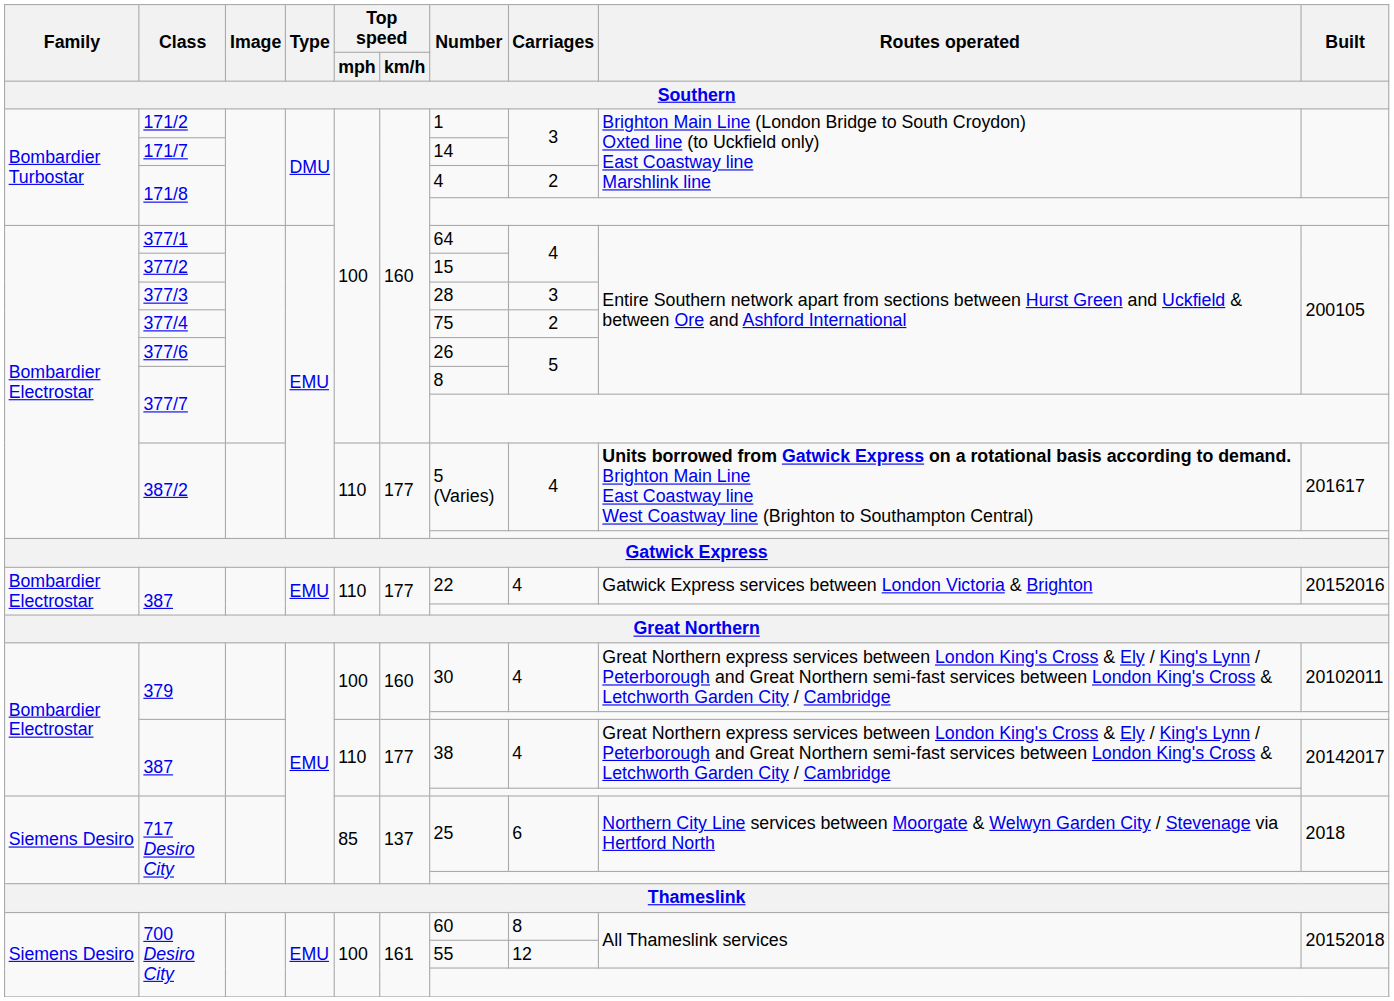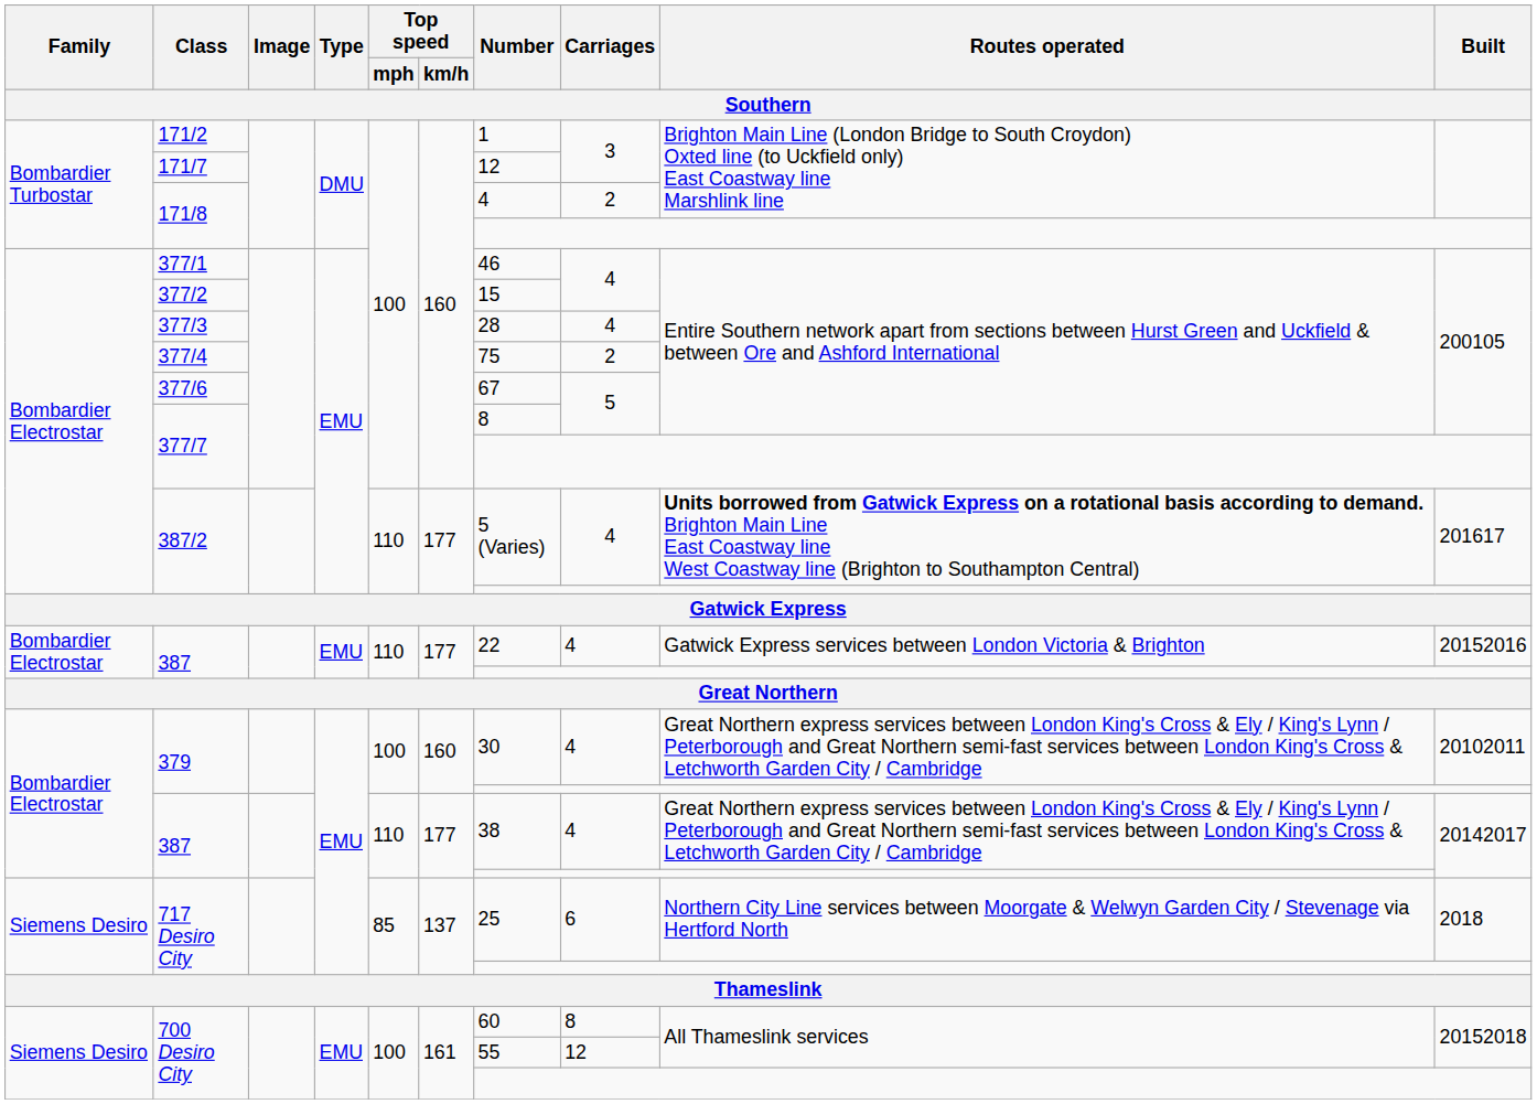 <table class="wikitable">
 <tr>
 <th rowspan="2">Family</th>
 <th rowspan="2">Class</th>
 <th rowspan="2">Image</th>
 <th rowspan="2">Type</th>
 <th colspan="2">Top speed</th>
 <th rowspan="2">Number</th>
 <th rowspan="2">Carriages</th>
 <th rowspan="2">Routes operated</th>
 <th rowspan="2">Built</th>
 </tr>
 <tr bgcolor=#f9f9f9>
 <th>mph</th>
 <th>km/h</th>
 </tr>
 <tr>
 <th colspan="10"><a href='#'>Southern</a></th>
 </tr>
 <tr>
 <td rowspan="4"><a href='#'>Bombardier Turbostar</a></td>
 <td><a href='#'>171/2</a></td>
 <td rowspan="4"><br></td>
 <td rowspan="4"><a href='#'>DMU</a></td>
 <td rowspan="11">100</td>
 <td rowspan="11">160</td>
 <td>1</td>
 <td rowspan="2" align="center">3</td>
 <td rowspan="3"><a href='#'>Brighton Main Line</a> (London Bridge to South Croydon)<br><a href='#'>Oxted line</a> (to Uckfield only)<br><a href='#'>East Coastway line</a><br><a href='#'>Marshlink line</a></td>
 <td rowspan="3"></td>
 </tr>
 <tr>
 <td><a href='#'>171/7</a></td>
-<td>14</td>
+<td>12</td>
 </tr>
 <tr>
 <td rowspan="2"><a href='#'>171/8</a></td>
 <td>4</td>
 <td align="center">2</td>
 </tr>
 <tr>
 <td colspan="4"><br></td>
 </tr>
 <tr>
 <td rowspan="9"><a href='#'>Bombardier Electrostar</a></td>
 <td rowspan="1"><a href='#'>377/1</a></td>
 <td rowspan="7"><br><br></td>
 <td rowspan="9"><a href='#'>EMU</a></td>
-<td>64</td>
+<td>46</td>
 <td rowspan="2" align="center">4</td>
 <td rowspan="6">Entire Southern network apart from sections between <a href='#'>Hurst Green</a> and <a href='#'>Uckfield</a> & between <a href='#'>Ore</a> and <a href='#'>Ashford International</a></td>
 <td rowspan="6">200105</td>
 </tr>
 <tr>
 <td rowspan="1"><a href='#'>377/2</a></td>
 <td>15</td>
 </tr>
 <tr>
 <td rowspan="1"><a href='#'>377/3</a></td>
 <td>28</td>
-<td align="center">3</td>
+<td align="center">4</td>
 </tr>
 <tr>
 <td rowspan="1"><a href='#'>377/4</a></td>
 <td>75</td>
 <td align="center">2</td>
 </tr>
 <tr>
 <td rowspan="1"><a href='#'>377/6</a></td>
-<td>26</td>
+<td>67</td>
 <td rowspan="2" align="center">5</td>
 </tr>
 <tr>
 <td rowspan="2"><a href='#'>377/7</a></td>
 <td>8</td>
 </tr>
 <tr>
 <td colspan="4"><br><br></td>
 </tr>
 <tr>
 <td rowspan="2"><a href='#'>387/2</a></td>
 <td rowspan="2"></td>
 <td rowspan="2">110</td>
 <td rowspan="2">177</td>
 <td>5 (Varies)</td>
 <td align="center">4</td>
 <td><strong>Units borrowed from <a href='#'>Gatwick Express</a> on a rotational basis according to demand.</strong><br><a href='#'>Brighton Main Line</a><br><a href='#'>East Coastway line</a><br><a href='#'>West Coastway line</a> (Brighton to Southampton Central)</td>
 <td>201617</td>
 </tr>
 <tr>
 <td colspan="4"></td>
 </tr>
 <tr>
 <th colspan="10"><a href='#'>Gatwick Express</a></th>
 </tr>
 <tr>
 <td rowspan="2"><a href='#'>Bombardier Electrostar</a></td>
 <td rowspan="2"><br><a href='#'>387</a></td>
 <td rowspan="2"></td>
 <td rowspan="2"><a href='#'>EMU</a></td>
 <td rowspan="2">110</td>
 <td rowspan="2">177</td>
 <td>22</td>
 <td>4</td>
 <td>Gatwick Express services between <a href='#'>London Victoria</a> & <a href='#'>Brighton</a></td>
 <td>20152016</td>
 </tr>
 <tr>
 <td colspan="4"></td>
 </tr>
 <tr>
 <th colspan="10"><a href='#'>Great Northern</a></th>
 </tr>
 <tr>
 <td rowspan="4"><a href='#'>Bombardier Electrostar</a></td>
 <td rowspan="2"><br><a href='#'>379</a></td>
 <td rowspan="2"></td>
 <td rowspan="6"><a href='#'>EMU</a></td>
 <td rowspan="2">100</td>
 <td rowspan="2">160</td>
 <td>30</td>
 <td>4</td>
 <td>Great Northern express services between <a href='#'>London King's Cross</a> & <a href='#'>Ely</a> / <a href='#'>King's Lynn</a> / <a href='#'>Peterborough</a> and Great Northern semi-fast services between <a href='#'>London King's Cross</a> & <a href='#'>Letchworth Garden City</a> / <a href='#'>Cambridge</a></td>
 <td>20102011</td>
 </tr>
 <tr>
 <td colspan="4"></td>
 </tr>
 <tr>
 <td rowspan="2"><br><a href='#'>387</a></td>
 <td rowspan="2"></td>
 <td rowspan="2">110</td>
 <td rowspan="2">177</td>
 <td>38</td>
 <td>4</td>
 <td>Great Northern express services between <a href='#'>London King's Cross</a> & <a href='#'>Ely</a> / <a href='#'>King's Lynn</a> / <a href='#'>Peterborough</a> and Great Northern semi-fast services between <a href='#'>London King's Cross</a> & <a href='#'>Letchworth Garden City</a> / <a href='#'>Cambridge</a></td>
 <td rowspan="2">20142017</td>
 </tr>
 <tr>
 <td colspan="4"></td>
 </tr>
 <tr>
 <td rowspan="2"><a href='#'>Siemens Desiro</a></td>
 <td rowspan="2"><br><a href='#'>717 <em>Desiro City</em></a></td>
 <td rowspan="2"></td>
 <td rowspan="2">85</td>
 <td rowspan="2">137</td>
 <td>25</td>
 <td>6</td>
 <td><a href='#'>Northern City Line</a> services between <a href='#'>Moorgate</a> & <a href='#'>Welwyn Garden City</a> / <a href='#'>Stevenage</a> via <a href='#'>Hertford North</a></td>
 <td>2018</td>
 </tr>
 <tr>
 <td colspan="4"></td>
 </tr>
 <tr>
 <th colspan="10"><a href='#'>Thameslink</a></th>
 </tr>
 <tr>
 <td rowspan="3"><a href='#'>Siemens Desiro</a></td>
 <td rowspan="3"><a href='#'>700 <em>Desiro City</em></a></td>
 <td rowspan="3" align="center"><br></td>
 <td rowspan="4"><a href='#'>EMU</a></td>
 <td rowspan="4">100</td>
 <td rowspan="4">161</td>
 <td>60</td>
 <td>8</td>
 <td rowspan="2">All Thameslink services</td>
 <td rowspan="2">20152018</td>
 </tr>
 <tr>
 <td>55</td>
 <td>12</td>
 </tr>
 <tr>
 <td colspan="4"><br></td>
 </tr>
 </table>
